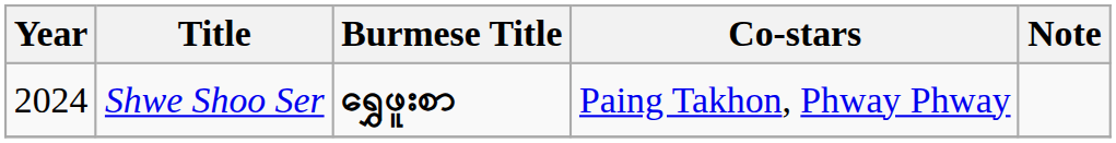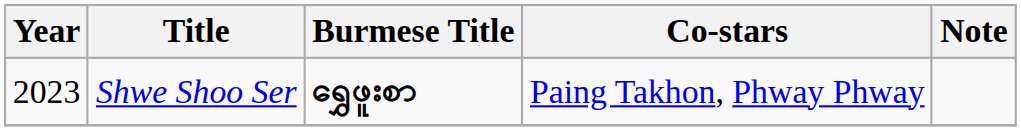 <table class="wikitable sortable mw-collapsible">
 <tr>
 <th>Year</th>
 <th>Title</th>
 <th>Burmese Title</th>
 <th>Co-stars</th>
 <th>Note</th>
 </tr>
 <tr>
-<td>2024</td>
+<td>2023</td>
 <td><em><a href='#'>Shwe Shoo Ser</a></em></td>
 <td><strong>ရွှေဖူးစာ</strong></td>
 <td><a href='#'>Paing Takhon</a>, <a href='#'>Phway Phway</a></td>
 <td></td>
 </tr>
 <tr>
 </tr>
 </table>
